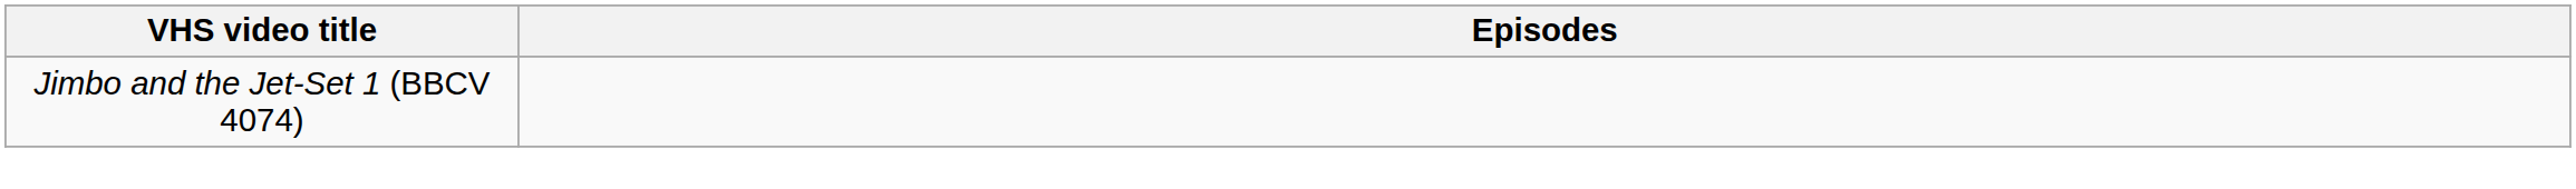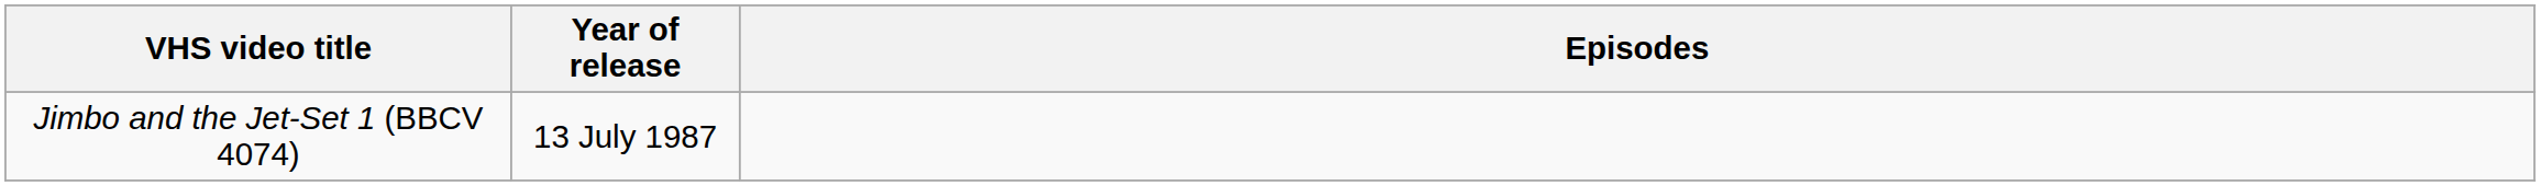 <table class="wikitable" width=99%>
 <tr>
 <th style="width:20%;">VHS video title</th>
+<th style="width:9%;">Year of release</th>
 <th>Episodes</th>
 </tr>
 <tr>
 <td align="center"><em>Jimbo and the Jet-Set 1</em> (BBCV 4074)</td>
+<td align="center">13 July 1987</td>
 <td align="center"></td>
 </tr>
 </table>
